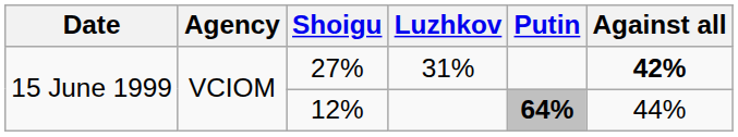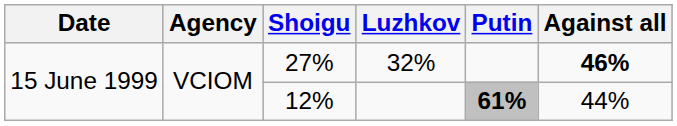 <table class=wikitable style=text-align:center>
 <tr>
 <th>Date</th>
 <th>Agency</th>
 <th><a href='#'>Shoigu</a></th>
 <th><a href='#'>Luzhkov</a></th>
 <th><a href='#'>Putin</a></th>
 <th>Against all</th>
 </tr>
 <tr>
 <td rowspan=2>15 June 1999</td>
 <td rowspan=2>VCIOM</td>
 <td>27%</td>
-<td>31%</td>
+<td>32%</td>
 <td></td>
-<td><strong>42%</strong></td>
+<td><strong>46%</strong></td>
 </tr>
 <tr>
 <td>12%</td>
 <td></td>
-<td style="background:#C0C0C0"><strong>64%</strong></td>
+<td style="background:#C0C0C0"><strong>61%</strong></td>
 <td>44%</td>
 </tr>
 </table>
